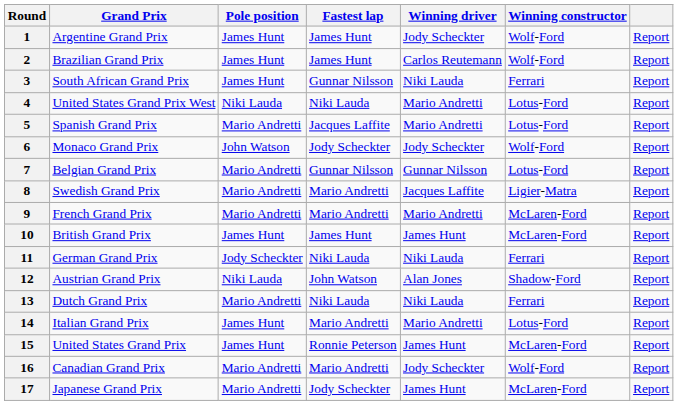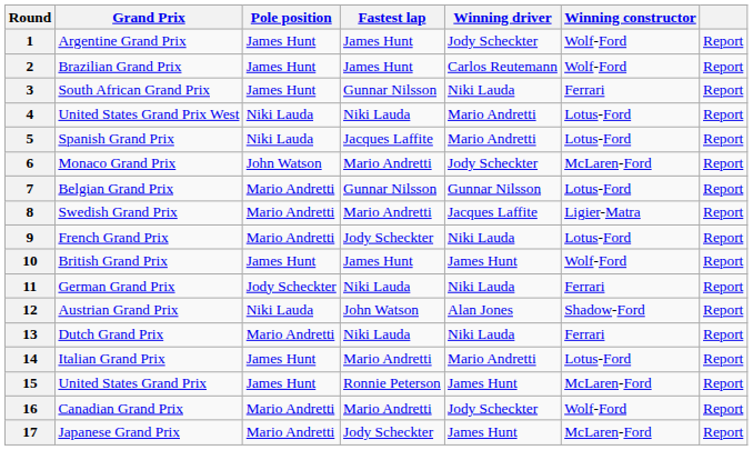 <table class="wikitable sortable" style="font-size: 85%;">
 <tr>
 <th>Round</th>
 <th><a href='#'>Grand Prix</a></th>
 <th><a href='#'>Pole position</a></th>
 <th><a href='#'>Fastest lap</a></th>
 <th><a href='#'>Winning driver</a></th>
 <th><a href='#'>Winning constructor</a></th>
 <th></th>
 </tr>
 <tr>
 <th>1</th>
 <td> <a href='#'>Argentine Grand Prix</a></td>
 <td> <a href='#'>James Hunt</a></td>
 <td> <a href='#'>James Hunt</a></td>
 <td nowrap> <a href='#'>Jody Scheckter</a></td>
 <td> <a href='#'>Wolf</a>-<a href='#'>Ford</a></td>
 <td><a href='#'>Report</a></td>
 </tr>
 <tr>
 <th>2</th>
 <td> <a href='#'>Brazilian Grand Prix</a></td>
 <td> <a href='#'>James Hunt</a></td>
 <td> <a href='#'>James Hunt</a></td>
 <td nowrap> <a href='#'>Carlos Reutemann</a></td>
 <td> <a href='#'>Wolf</a>-<a href='#'>Ford</a></td>
 <td><a href='#'>Report</a></td>
 </tr>
 <tr>
 <th>3</th>
 <td> <a href='#'>South African Grand Prix</a></td>
 <td> <a href='#'>James Hunt</a></td>
 <td> <a href='#'>Gunnar Nilsson</a></td>
 <td> <a href='#'>Niki Lauda</a></td>
 <td> <a href='#'>Ferrari</a></td>
 <td><a href='#'>Report</a></td>
 </tr>
 <tr>
 <th>4</th>
 <td nowrap> <a href='#'>United States Grand Prix West</a></td>
 <td> <a href='#'>Niki Lauda</a></td>
 <td> <a href='#'>Niki Lauda</a></td>
 <td> <a href='#'>Mario Andretti</a></td>
 <td> <a href='#'>Lotus</a>-<a href='#'>Ford</a></td>
 <td><a href='#'>Report</a></td>
 </tr>
 <tr>
 <th>5</th>
 <td> <a href='#'>Spanish Grand Prix</a></td>
-<td> <a href='#'>Mario Andretti</a></td>
+<td> <a href='#'>Niki Lauda</a></td>
 <td> <a href='#'>Jacques Laffite</a></td>
 <td> <a href='#'>Mario Andretti</a></td>
 <td> <a href='#'>Lotus</a>-<a href='#'>Ford</a></td>
 <td><a href='#'>Report</a></td>
 </tr>
 <tr>
 <th>6</th>
 <td> <a href='#'>Monaco Grand Prix</a></td>
 <td> <a href='#'>John Watson</a></td>
-<td nowrap>  <a href='#'>Jody Scheckter</a></td>
+<td> <a href='#'>Mario Andretti</a></td>
 <td>  <a href='#'>Jody Scheckter</a></td>
-<td> <a href='#'>Wolf</a>-<a href='#'>Ford</a></td>
+<td nowrap> <a href='#'>McLaren</a>-<a href='#'>Ford</a></td>
 <td><a href='#'>Report</a></td>
 </tr>
 <tr>
 <th>7</th>
 <td> <a href='#'>Belgian Grand Prix</a></td>
 <td> <a href='#'>Mario Andretti</a></td>
 <td> <a href='#'>Gunnar Nilsson</a></td>
 <td> <a href='#'>Gunnar Nilsson</a></td>
 <td nowrap> <a href='#'>Lotus</a>-<a href='#'>Ford</a></td>
 <td><a href='#'>Report</a></td>
 </tr>
 <tr>
 <th>8</th>
 <td> <a href='#'>Swedish Grand Prix</a></td>
 <td> <a href='#'>Mario Andretti</a></td>
 <td> <a href='#'>Mario Andretti</a></td>
 <td> <a href='#'>Jacques Laffite</a></td>
 <td nowrap> <a href='#'>Ligier</a>-<a href='#'>Matra</a></td>
 <td><a href='#'>Report</a></td>
 </tr>
 <tr>
 <th>9</th>
 <td> <a href='#'>French Grand Prix</a></td>
 <td> <a href='#'>Mario Andretti</a></td>
-<td> <a href='#'>Mario Andretti</a></td>
-<td> <a href='#'>Mario Andretti</a></td>
-<td> <a href='#'>McLaren</a>-<a href='#'>Ford</a></td>
+<td nowrap>  <a href='#'>Jody Scheckter</a></td>
+<td> <a href='#'>Niki Lauda</a></td>
+<td> <a href='#'>Lotus</a>-<a href='#'>Ford</a></td>
 <td><a href='#'>Report</a></td>
 </tr>
 <tr>
 <th>10</th>
 <td> <a href='#'>British Grand Prix</a></td>
 <td> <a href='#'>James Hunt</a></td>
 <td> <a href='#'>James Hunt</a></td>
 <td> <a href='#'>James Hunt</a></td>
-<td nowrap> <a href='#'>McLaren</a>-<a href='#'>Ford</a></td>
+<td> <a href='#'>Wolf</a>-<a href='#'>Ford</a></td>
 <td><a href='#'>Report</a></td>
 </tr>
 <tr>
 <th>11</th>
 <td> <a href='#'>German Grand Prix</a></td>
 <td nowrap>  <a href='#'>Jody Scheckter</a></td>
 <td> <a href='#'>Niki Lauda</a></td>
 <td> <a href='#'>Niki Lauda</a></td>
 <td> <a href='#'>Ferrari</a></td>
 <td><a href='#'>Report</a></td>
 </tr>
 <tr>
 <th>12</th>
 <td> <a href='#'>Austrian Grand Prix</a></td>
 <td> <a href='#'>Niki Lauda</a></td>
 <td> <a href='#'>John Watson</a></td>
 <td> <a href='#'>Alan Jones</a></td>
 <td> <a href='#'>Shadow</a>-<a href='#'>Ford</a></td>
 <td><a href='#'>Report</a></td>
 </tr>
 <tr>
 <th>13</th>
 <td> <a href='#'>Dutch Grand Prix</a></td>
 <td> <a href='#'>Mario Andretti</a></td>
 <td> <a href='#'>Niki Lauda</a></td>
 <td> <a href='#'>Niki Lauda</a></td>
 <td> <a href='#'>Ferrari</a></td>
 <td><a href='#'>Report</a></td>
 </tr>
 <tr>
 <th>14</th>
 <td> <a href='#'>Italian Grand Prix</a></td>
 <td> <a href='#'>James Hunt</a></td>
 <td> <a href='#'>Mario Andretti</a></td>
 <td> <a href='#'>Mario Andretti</a></td>
 <td> <a href='#'>Lotus</a>-<a href='#'>Ford</a></td>
 <td><a href='#'>Report</a></td>
 </tr>
 <tr>
 <th>15</th>
 <td nowrap> <a href='#'>United States Grand Prix</a></td>
 <td> <a href='#'>James Hunt</a></td>
 <td nowrap> <a href='#'>Ronnie Peterson</a></td>
 <td> <a href='#'>James Hunt</a></td>
 <td> <a href='#'>McLaren</a>-<a href='#'>Ford</a></td>
 <td><a href='#'>Report</a></td>
 </tr>
 <tr>
 <th>16</th>
 <td> <a href='#'>Canadian Grand Prix</a></td>
 <td> <a href='#'>Mario Andretti</a></td>
 <td> <a href='#'>Mario Andretti</a></td>
 <td> <a href='#'>Jody Scheckter</a></td>
 <td> <a href='#'>Wolf</a>-<a href='#'>Ford</a></td>
 <td><a href='#'>Report</a></td>
 </tr>
 <tr>
 <th>17</th>
 <td> <a href='#'>Japanese Grand Prix</a></td>
 <td> <a href='#'>Mario Andretti</a></td>
 <td> <a href='#'>Jody Scheckter</a></td>
 <td> <a href='#'>James Hunt</a></td>
 <td> <a href='#'>McLaren</a>-<a href='#'>Ford</a></td>
 <td><a href='#'>Report</a></td>
 </tr>
 </table>
